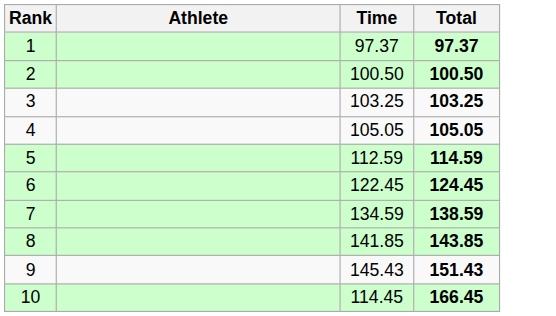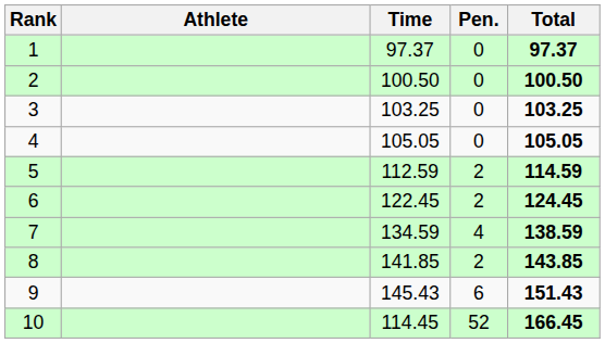 <table class=wikitable style="text-align:center">
 <tr>
 <th width=40>Rank</th>
 <th width=250>Athlete</th>
 <th width=60>Time</th>
+<th width=40>Pen.</th>
 <th width=70>Total</th>
 </tr>
 <tr bgcolor="ccffcc">
 <td>1</td>
 <td align=left></td>
 <td>97.37</td>
+<td>0</td>
 <td><strong>97.37</strong></td>
 </tr>
 <tr bgcolor="ccffcc">
 <td>2</td>
 <td align=left></td>
 <td>100.50</td>
+<td>0</td>
 <td><strong>100.50</strong></td>
 </tr>
 <tr>
 <td>3</td>
 <td align=left></td>
 <td>103.25</td>
+<td>0</td>
 <td><strong>103.25</strong></td>
 </tr>
 <tr>
 <td>4</td>
 <td align=left></td>
 <td>105.05</td>
+<td>0</td>
 <td><strong>105.05</strong></td>
 </tr>
 <tr bgcolor="ccffcc">
 <td>5</td>
 <td align=left></td>
 <td>112.59</td>
+<td>2</td>
 <td><strong>114.59</strong></td>
 </tr>
 <tr bgcolor="ccffcc">
 <td>6</td>
 <td align=left></td>
 <td>122.45</td>
+<td>2</td>
 <td><strong>124.45</strong></td>
 </tr>
 <tr bgcolor="ccffcc">
 <td>7</td>
 <td align=left></td>
 <td>134.59</td>
+<td>4</td>
 <td><strong>138.59</strong></td>
 </tr>
 <tr bgcolor="ccffcc">
 <td>8</td>
 <td align=left></td>
 <td>141.85</td>
+<td>2</td>
 <td><strong>143.85</strong></td>
 </tr>
 <tr>
 <td>9</td>
 <td align=left></td>
 <td>145.43</td>
+<td>6</td>
 <td><strong>151.43</strong></td>
 </tr>
 <tr bgcolor="ccffcc">
 <td>10</td>
 <td align=left></td>
 <td>114.45</td>
+<td>52</td>
 <td><strong>166.45</strong></td>
 </tr>
 </table>
